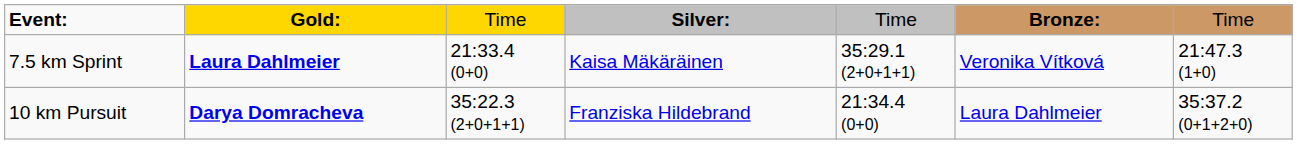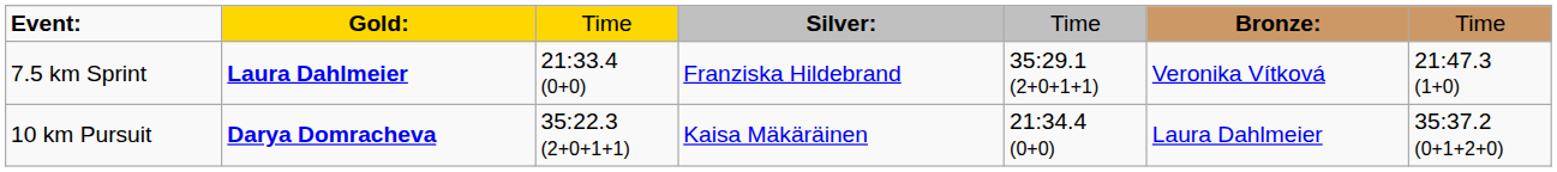 <table class="wikitable" width=85%>
 <tr>
 <td><strong>Event:</strong></td>
 <td style="text-align:center;background-color:gold;"><strong>Gold:</strong></td>
 <td style="text-align:center;background-color:gold;">Time</td>
 <td style="text-align:center;background-color:silver;"><strong>Silver:</strong></td>
 <td style="text-align:center;background-color:silver;">Time</td>
 <td style="text-align:center;background-color:#CC9966;"><strong>Bronze:</strong></td>
 <td style="text-align:center;background-color:#CC9966;">Time</td>
 </tr>
 <tr>
 <td>7.5 km Sprint<br></td>
 <td><strong><a href='#'>Laura Dahlmeier</a></strong><br><small></small></td>
 <td>21:33.4<br><small>(0+0)</small></td>
-<td><a href='#'>Kaisa Mäkäräinen</a><br><small></small></td>
+<td><a href='#'>Franziska Hildebrand</a><br><small></small></td>
 <td>35:29.1<br><small>(2+0+1+1)</small></td>
 <td><a href='#'>Veronika Vítková</a><br><small></small></td>
 <td>21:47.3<br><small>(1+0)</small></td>
 </tr>
 <tr>
 <td>10 km Pursuit<br></td>
 <td><strong><a href='#'>Darya Domracheva</a></strong><br><small></small></td>
 <td>35:22.3<br><small>(2+0+1+1)</small></td>
-<td><a href='#'>Franziska Hildebrand</a><br><small></small></td>
+<td><a href='#'>Kaisa Mäkäräinen</a><br><small></small></td>
 <td>21:34.4<br><small>(0+0)</small></td>
 <td><a href='#'>Laura Dahlmeier</a><br><small></small></td>
 <td>35:37.2<br><small>(0+1+2+0)</small></td>
 </tr>
 </table>
